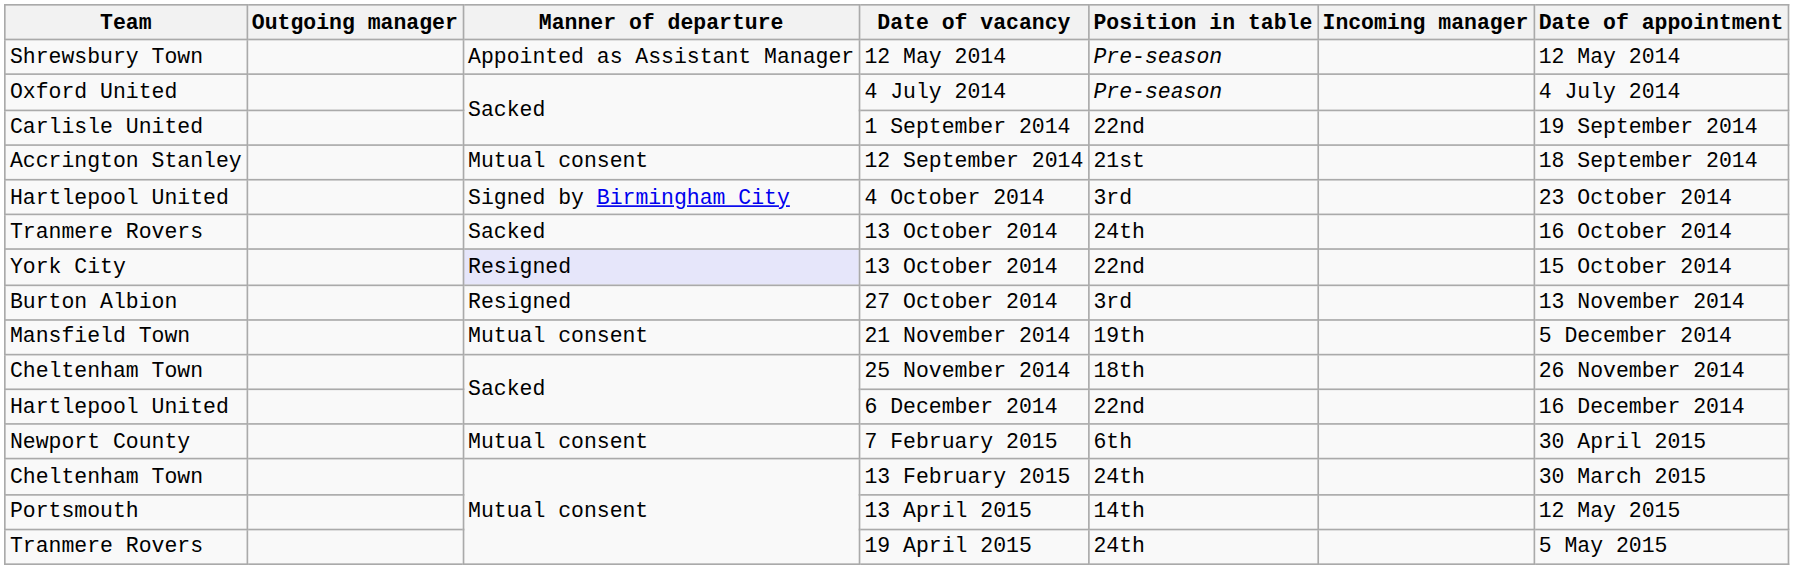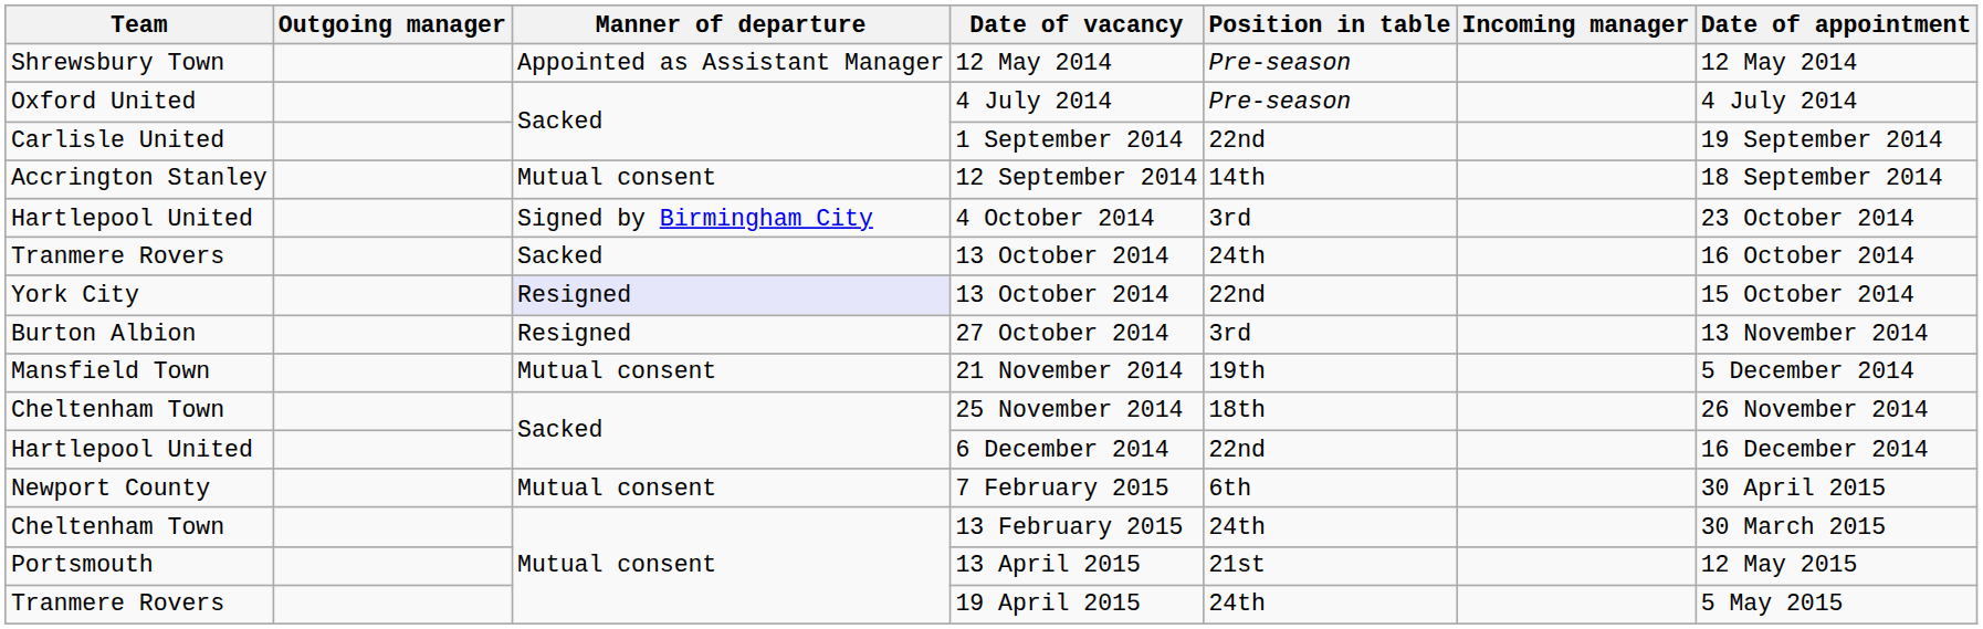 <table class="wikitable sortable">
 <tr>
 <th width-270>Team</th>
 <th>Outgoing manager</th>
 <th>Manner of departure</th>
 <th>Date of vacancy</th>
 <th>Position in table</th>
 <th>Incoming manager</th>
 <th>Date of appointment</th>
 </tr>
 <tr>
 <td>Shrewsbury Town</td>
 <td></td>
 <td>Appointed as Assistant Manager</td>
 <td>12 May 2014</td>
 <td><em>Pre-season</em></td>
 <td></td>
 <td>12 May 2014</td>
 </tr>
 <tr>
 <td>Oxford United</td>
 <td></td>
 <td rowspan=2>Sacked</td>
 <td>4 July 2014</td>
 <td><em>Pre-season</em></td>
 <td></td>
 <td>4 July 2014</td>
 </tr>
 <tr>
 <td>Carlisle United</td>
 <td></td>
 <td>1 September 2014</td>
 <td>22nd</td>
 <td></td>
 <td>19 September 2014</td>
 </tr>
 <tr>
 <td>Accrington Stanley</td>
 <td></td>
 <td>Mutual consent</td>
 <td>12 September 2014</td>
-<td>21st</td>
+<td>14th</td>
 <td></td>
 <td>18 September 2014</td>
 </tr>
 <tr>
 <td>Hartlepool United</td>
 <td></td>
 <td>Signed by <a href='#'>Birmingham City</a></td>
 <td>4 October 2014</td>
 <td>3rd</td>
 <td></td>
 <td>23 October 2014</td>
 </tr>
 <tr>
 <td>Tranmere Rovers</td>
 <td></td>
 <td>Sacked</td>
 <td>13 October 2014</td>
 <td>24th</td>
 <td></td>
 <td>16 October 2014</td>
 </tr>
 <tr>
 <td>York City</td>
 <td></td>
 <td style="background: lavender;">Resigned</td>
 <td>13 October 2014</td>
 <td>22nd</td>
 <td></td>
 <td>15 October 2014</td>
 </tr>
 <tr>
 <td>Burton Albion</td>
 <td></td>
 <td>Resigned</td>
 <td>27 October 2014</td>
 <td>3rd</td>
 <td></td>
 <td>13 November 2014</td>
 </tr>
 <tr>
 <td>Mansfield Town</td>
 <td></td>
 <td>Mutual consent</td>
 <td>21 November 2014</td>
 <td>19th</td>
 <td></td>
 <td>5 December 2014</td>
 </tr>
 <tr>
 <td>Cheltenham Town</td>
 <td></td>
 <td rowspan=2>Sacked</td>
 <td>25 November 2014</td>
 <td>18th</td>
 <td></td>
 <td>26 November 2014</td>
 </tr>
 <tr>
 <td>Hartlepool United</td>
 <td></td>
 <td>6 December 2014</td>
 <td>22nd</td>
 <td></td>
 <td>16 December 2014</td>
 </tr>
 <tr>
 <td>Newport County</td>
 <td></td>
 <td>Mutual consent</td>
 <td>7 February 2015</td>
 <td>6th</td>
 <td></td>
 <td>30 April 2015</td>
 </tr>
 <tr>
 <td>Cheltenham Town</td>
 <td></td>
 <td rowspan=3>Mutual consent</td>
 <td>13 February 2015</td>
 <td>24th</td>
 <td></td>
 <td>30 March 2015</td>
 </tr>
 <tr>
 <td>Portsmouth</td>
 <td></td>
 <td>13 April 2015</td>
-<td>14th</td>
+<td>21st</td>
 <td></td>
 <td>12 May 2015</td>
 </tr>
 <tr>
 <td>Tranmere Rovers</td>
 <td></td>
 <td>19 April 2015</td>
 <td>24th</td>
 <td></td>
 <td>5 May 2015</td>
 </tr>
 </table>
